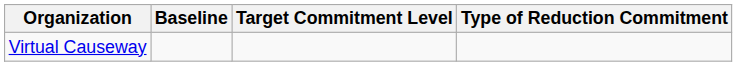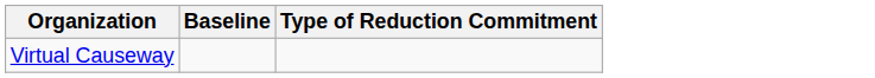 <table class="wikitable">
 <tr>
 <th>Organization</th>
 <th>Baseline</th>
-<th>Target Commitment Level</th>
 <th>Type of Reduction Commitment</th>
 </tr>
 <tr>
 <td><a href='#'>Virtual Causeway</a></td>
 <td></td>
 <td></td>
-<td></td>
 </tr>
 </table>
